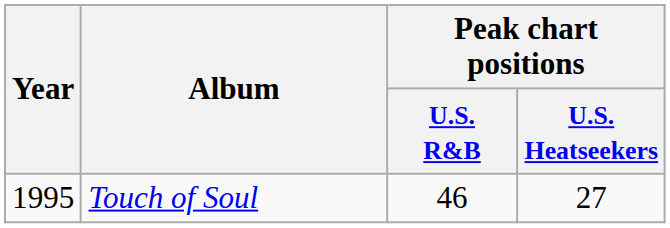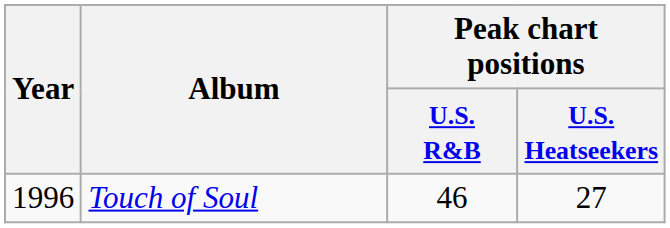 <table class="wikitable">
 <tr>
 <th align=center rowspan=2>Year</th>
 <th align=center rowspan=2 width=150>Album</th>
 <th align=center colspan=2>Peak chart positions</th>
 </tr>
 <tr>
 <th width=60><small><a href='#'>U.S.<br>R&B</a></small></th>
 <th width=60><small><a href='#'>U.S.<br>Heatseekers</a></small></th>
 </tr>
 <tr>
-<td align=left valign=center>1995</td>
+<td align=left valign=center>1996</td>
 <td align=left valign=top><em><a href='#'>Touch of Soul</a></em></td>
 <td align=center valign=center>46</td>
 <td align=center valign=center>27</td>
 </tr>
 </table>
